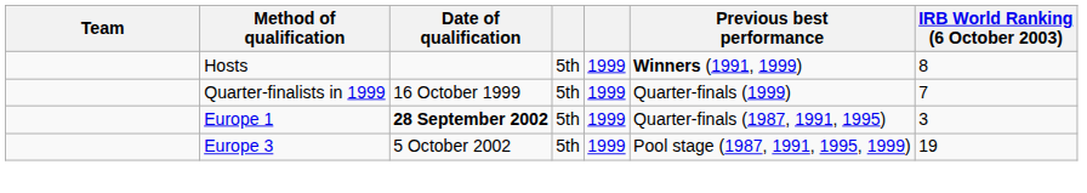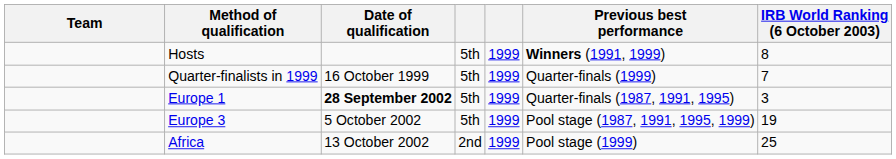 <table class="wikitable sortable">
 <tr>
 <th width=175px>Team</th>
 <th>Method of<br>qualification</th>
 <th>Date of<br>qualification</th>
 <th data-sort-type="number"></th>
 <th></th>
 <th>Previous best<br>performance</th>
 <th><a href='#'>IRB World Ranking</a><br>(6 October 2003)</th>
 </tr>
 <tr>
 <td style=white-space:nowrap></td>
 <td data-sort-value="*">Hosts</td>
 <td></td>
 <td align=center>5th</td>
 <td align=center><a href='#'>1999</a></td>
 <td><strong>Winners</strong> (<a href='#'>1991</a>, <a href='#'>1999</a>)</td>
 <td>8</td>
 </tr>
 <tr>
 <td style=white-space:nowrap></td>
 <td>Quarter-finalists in <a href='#'>1999</a></td>
 <td>16 October 1999</td>
 <td align=center>5th</td>
 <td align=center><a href='#'>1999</a></td>
 <td>Quarter-finals (<a href='#'>1999</a>)</td>
 <td>7</td>
 </tr>
 <tr>
 <td style=white-space:nowrap></td>
 <td><a href='#'>Europe 1</a></td>
 <td><strong>28 September 2002</strong></td>
 <td align=center>5th</td>
 <td align=center><a href='#'>1999</a></td>
 <td>Quarter-finals (<a href='#'>1987</a>, <a href='#'>1991</a>, <a href='#'>1995</a>)</td>
 <td>3</td>
 </tr>
 <tr>
 <td style=white-space:nowrap></td>
 <td><a href='#'>Europe 3</a></td>
 <td>5 October 2002</td>
 <td align=center>5th</td>
 <td align=center><a href='#'>1999</a></td>
 <td>Pool stage (<a href='#'>1987</a>, <a href='#'>1991</a>, <a href='#'>1995</a>, <a href='#'>1999</a>)</td>
 <td>19</td>
 </tr>
+<tr>
+<td style=white-space:nowrap></td>
+<td><a href='#'>Africa</a></td>
+<td>13 October 2002</td>
+<td align=center>2nd</td>
+<td align=center><a href='#'>1999</a></td>
+<td>Pool stage (<a href='#'>1999</a>)</td>
+<td>25</td>
+</tr>
 </table>
